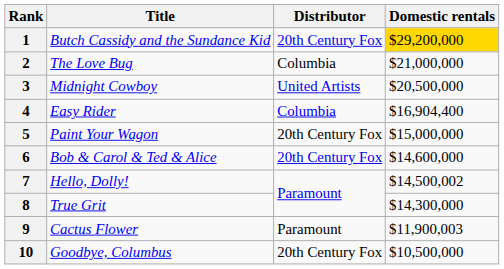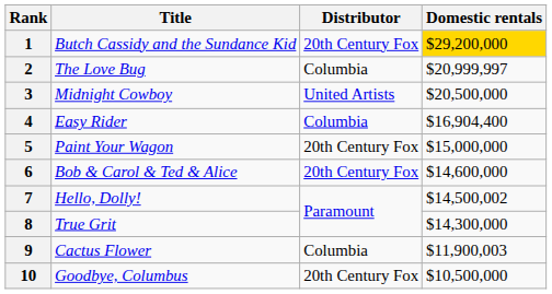 <table class="wikitable sortable" style="margin:auto; margin:auto;">
 <tr>
 <th>Rank</th>
 <th>Title</th>
 <th>Distributor</th>
 <th>Domestic rentals</th>
 </tr>
 <tr>
 <th style="text-align:center;">1</th>
 <td><em><a href='#'>Butch Cassidy and the Sundance Kid</a></em></td>
 <td><a href='#'>20th Century Fox</a></td>
 <td style="background: gold;">$29,200,000</td>
 </tr>
 <tr>
 <th style="text-align:center;">2</th>
 <td><em><a href='#'>The Love Bug</a></em></td>
 <td>Columbia</td>
-<td>$21,000,000</td>
+<td>$20,999,997</td>
 </tr>
 <tr>
 <th style="text-align:center;">3</th>
 <td><em><a href='#'>Midnight Cowboy</a></em></td>
 <td><a href='#'>United Artists</a></td>
 <td>$20,500,000</td>
 </tr>
 <tr>
 <th style="text-align:center;">4</th>
 <td><em><a href='#'>Easy Rider</a></em></td>
 <td><a href='#'>Columbia</a></td>
 <td>$16,904,400</td>
 </tr>
 <tr>
 <th style="text-align:center;">5</th>
 <td><em><a href='#'>Paint Your Wagon</a></em></td>
 <td>20th Century Fox</td>
 <td>$15,000,000</td>
 </tr>
 <tr>
 <th style="text-align:center;">6</th>
 <td><em><a href='#'>Bob & Carol & Ted & Alice</a></em></td>
 <td><a href='#'>20th Century Fox</a></td>
 <td>$14,600,000</td>
 </tr>
 <tr>
 <th style="text-align:center;">7</th>
 <td><em><a href='#'>Hello, Dolly!</a></em></td>
 <td rowspan="2"><a href='#'>Paramount</a></td>
 <td>$14,500,002</td>
 </tr>
 <tr>
 <th style="text-align:center;">8</th>
 <td><em><a href='#'>True Grit</a></em></td>
 <td>$14,300,000</td>
 </tr>
 <tr>
 <th style="text-align:center;">9</th>
 <td><em><a href='#'>Cactus Flower</a></em></td>
-<td>Paramount</td>
+<td>Columbia</td>
 <td>$11,900,003</td>
 </tr>
 <tr>
 <th style="text-align:center;">10</th>
 <td><em><a href='#'>Goodbye, Columbus</a></em></td>
 <td>20th Century Fox</td>
 <td>$10,500,000</td>
 </tr>
 </table>
